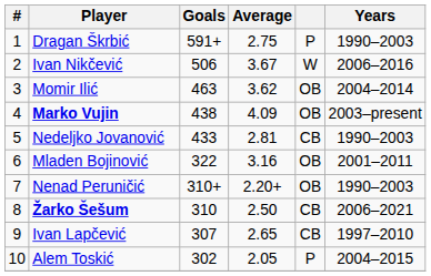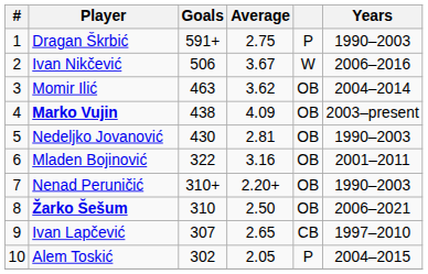 <table class="wikitable sortable" style="text-align:center;">
 <tr>
 <th>#</th>
 <th style="width:150px;">Player</th>
 <th>Goals</th>
 <th>Average</th>
 <th></th>
 <th>Years</th>
 </tr>
 <tr>
 <td>1</td>
 <td align="left"><a href='#'>Dragan Škrbić</a></td>
 <td>591+</td>
 <td>2.75</td>
 <td>P</td>
 <td>1990–2003</td>
 </tr>
 <tr>
 <td>2</td>
 <td align="left"><a href='#'>Ivan Nikčević</a></td>
 <td>506</td>
 <td>3.67</td>
 <td>W</td>
 <td>2006–2016</td>
 </tr>
 <tr>
 <td>3</td>
 <td align="left"><a href='#'>Momir Ilić</a></td>
 <td>463</td>
 <td>3.62</td>
 <td>OB</td>
 <td>2004–2014</td>
 </tr>
 <tr>
 <td>4</td>
 <td align="left"><strong><a href='#'>Marko Vujin</a></strong></td>
 <td>438</td>
 <td>4.09</td>
 <td>OB</td>
 <td>2003–present</td>
 </tr>
 <tr>
 <td>5</td>
 <td align="left"><a href='#'>Nedeljko Jovanović</a></td>
-<td>433</td>
+<td>430</td>
 <td>2.81</td>
-<td>CB</td>
+<td>OB</td>
 <td>1990–2003</td>
 </tr>
 <tr>
 <td>6</td>
 <td align="left"><a href='#'>Mladen Bojinović</a></td>
 <td>322</td>
 <td>3.16</td>
 <td>OB</td>
 <td>2001–2011</td>
 </tr>
 <tr>
 <td>7</td>
 <td align="left"><a href='#'>Nenad Peruničić</a></td>
 <td>310+</td>
 <td>2.20+</td>
 <td>OB</td>
 <td>1990–2003</td>
 </tr>
 <tr>
 <td>8</td>
 <td align="left"><strong><a href='#'>Žarko Šešum</a></strong></td>
 <td>310</td>
 <td>2.50</td>
-<td>CB</td>
+<td>OB</td>
 <td>2006–2021</td>
 </tr>
 <tr>
 <td>9</td>
 <td align="left"><a href='#'>Ivan Lapčević</a></td>
 <td>307</td>
 <td>2.65</td>
 <td>CB</td>
 <td>1997–2010</td>
 </tr>
 <tr>
 <td>10</td>
 <td align="left"><a href='#'>Alem Toskić</a></td>
 <td>302</td>
 <td>2.05</td>
 <td>P</td>
 <td>2004–2015</td>
 </tr>
 <tr>
 </tr>
 </table>
